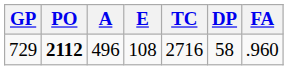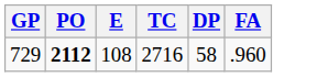 <table class="wikitable">
 <tr>
 <th><a href='#'>GP</a></th>
 <th><a href='#'>PO</a></th>
-<th><a href='#'>A</a></th>
 <th><a href='#'>E</a></th>
 <th><a href='#'>TC</a></th>
 <th><a href='#'>DP</a></th>
 <th><a href='#'>FA</a></th>
 </tr>
 <tr align=center>
 <td>729</td>
 <td><strong>2112</strong></td>
-<td>496</td>
 <td>108</td>
 <td>2716</td>
 <td>58</td>
 <td>.960</td>
 </tr>
 </table>
